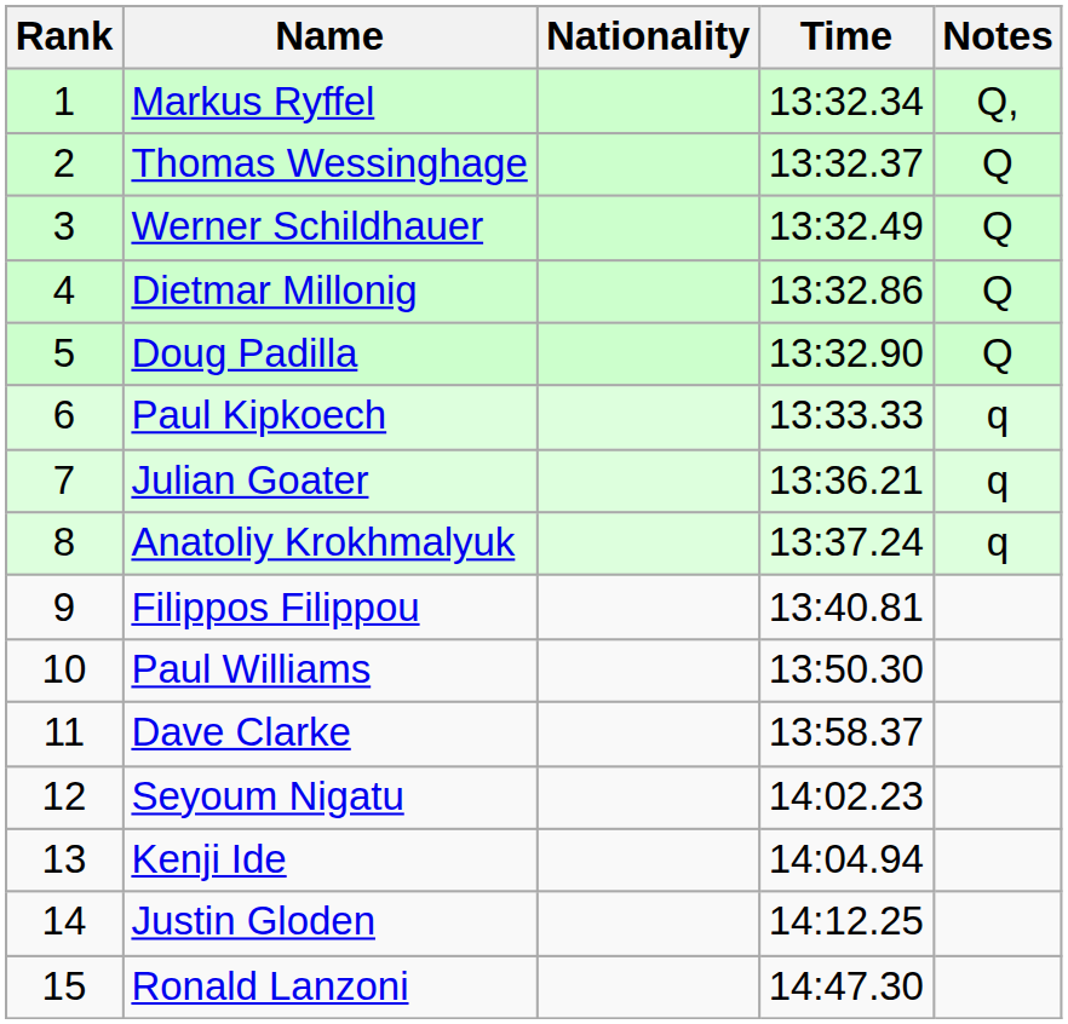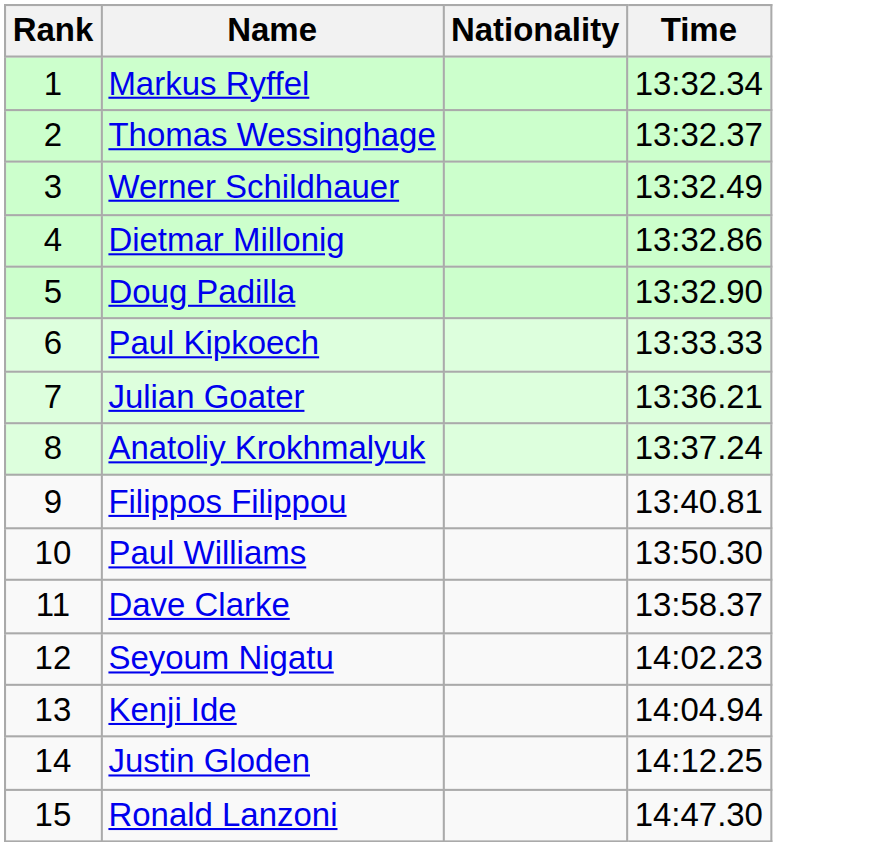 <table class="wikitable sortable" style="text-align:center">
 <tr>
 <th>Rank</th>
 <th>Name</th>
 <th>Nationality</th>
 <th>Time</th>
-<th>Notes</th>
 </tr>
 <tr style="background:#ccffcc;">
 <td align="center">1</td>
 <td align=left><a href='#'>Markus Ryffel</a></td>
 <td align=left></td>
 <td align="center">13:32.34</td>
-<td>Q, </td>
 </tr>
 <tr style="background:#ccffcc;">
 <td align="center">2</td>
 <td align=left><a href='#'>Thomas Wessinghage</a></td>
 <td align=left></td>
 <td align="center">13:32.37</td>
-<td>Q</td>
 </tr>
 <tr style="background:#ccffcc;">
 <td align="center">3</td>
 <td align=left><a href='#'>Werner Schildhauer</a></td>
 <td align=left></td>
 <td align="center">13:32.49</td>
-<td>Q</td>
 </tr>
 <tr style="background:#ccffcc;">
 <td align="center">4</td>
 <td align=left><a href='#'>Dietmar Millonig</a></td>
 <td align=left></td>
 <td align="center">13:32.86</td>
-<td>Q</td>
 </tr>
 <tr style="background:#ccffcc;">
 <td align="center">5</td>
 <td align=left><a href='#'>Doug Padilla</a></td>
 <td align=left></td>
 <td align="center">13:32.90</td>
-<td>Q</td>
 </tr>
 <tr style="background:#ddffdd;">
 <td align="center">6</td>
 <td align=left><a href='#'>Paul Kipkoech</a></td>
 <td align=left></td>
 <td align="center">13:33.33</td>
-<td>q</td>
 </tr>
 <tr style="background:#ddffdd;">
 <td align="center">7</td>
 <td align=left><a href='#'>Julian Goater</a></td>
 <td align=left></td>
 <td align="center">13:36.21</td>
-<td>q</td>
 </tr>
 <tr style="background:#ddffdd;">
 <td align="center">8</td>
 <td align=left><a href='#'>Anatoliy Krokhmalyuk</a></td>
 <td align=left></td>
 <td align="center">13:37.24</td>
-<td>q</td>
 </tr>
 <tr>
 <td align="center">9</td>
 <td align=left><a href='#'>Filippos Filippou</a></td>
 <td align=left></td>
 <td align="center">13:40.81</td>
-<td></td>
 </tr>
 <tr>
 <td align="center">10</td>
 <td align=left><a href='#'>Paul Williams</a></td>
 <td align=left></td>
 <td align="center">13:50.30</td>
-<td></td>
 </tr>
 <tr>
 <td align="center">11</td>
 <td align=left><a href='#'>Dave Clarke</a></td>
 <td align=left></td>
 <td align="center">13:58.37</td>
-<td></td>
 </tr>
 <tr>
 <td align="center">12</td>
 <td align=left><a href='#'>Seyoum Nigatu</a></td>
 <td align=left></td>
 <td align="center">14:02.23</td>
-<td></td>
 </tr>
 <tr>
 <td align="center">13</td>
 <td align=left><a href='#'>Kenji Ide</a></td>
 <td align=left></td>
 <td align="center">14:04.94</td>
-<td></td>
 </tr>
 <tr>
 <td align="center">14</td>
 <td align=left><a href='#'>Justin Gloden</a></td>
 <td align=left></td>
 <td align="center">14:12.25</td>
-<td></td>
 </tr>
 <tr>
 <td align="center">15</td>
 <td align=left><a href='#'>Ronald Lanzoni</a></td>
 <td align=left></td>
 <td align="center">14:47.30</td>
-<td></td>
 </tr>
 </table>
